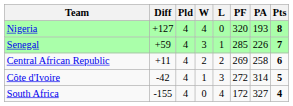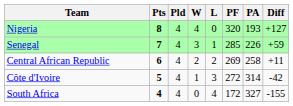 <table class=wikitable style="text-align:center">
 <tr>
 <th width=220>Team</th>
-<th width=25>Diff</th>
+<th width=20>Pts</th>
 <th width=20>Pld</th>
 <th width=20>W</th>
 <th width=20>L</th>
 <th width=20>PF</th>
 <th width=20>PA</th>
-<th width=20>Pts</th>
+<th width=25>Diff</th>
 </tr>
 <tr bgcolor=#aaffaa>
 <td align=left> <a href='#'>Nigeria</a></td>
-<td>+127</td>
+<td><strong>8</strong></td>
 <td>4</td>
 <td>4</td>
 <td>0</td>
 <td>320</td>
 <td>193</td>
-<td><strong>8</strong></td>
+<td>+127</td>
 </tr>
 <tr bgcolor=#aaffaa>
 <td align=left> <a href='#'>Senegal</a></td>
-<td>+59</td>
+<td><strong>7</strong></td>
 <td>4</td>
 <td>3</td>
 <td>1</td>
 <td>285</td>
 <td>226</td>
-<td><strong>7</strong></td>
+<td>+59</td>
 </tr>
 <tr bgcolor=>
 <td align=left> <a href='#'>Central African Republic</a></td>
-<td>+11</td>
+<td><strong>6</strong></td>
 <td>4</td>
 <td>2</td>
 <td>2</td>
 <td>269</td>
 <td>258</td>
-<td><strong>6</strong></td>
+<td>+11</td>
 </tr>
 <tr bgcolor=>
 <td align=left> <a href='#'>Côte d'Ivoire</a></td>
-<td>-42</td>
+<td><strong>5</strong></td>
 <td>4</td>
 <td>1</td>
 <td>3</td>
 <td>272</td>
 <td>314</td>
-<td><strong>5</strong></td>
+<td>-42</td>
 </tr>
 <tr bgcolor=>
 <td align=left> <a href='#'>South Africa</a></td>
-<td>-155</td>
+<td><strong>4</strong></td>
 <td>4</td>
 <td>0</td>
 <td>4</td>
 <td>172</td>
 <td>327</td>
-<td><strong>4</strong></td>
+<td>-155</td>
 </tr>
 </table>
